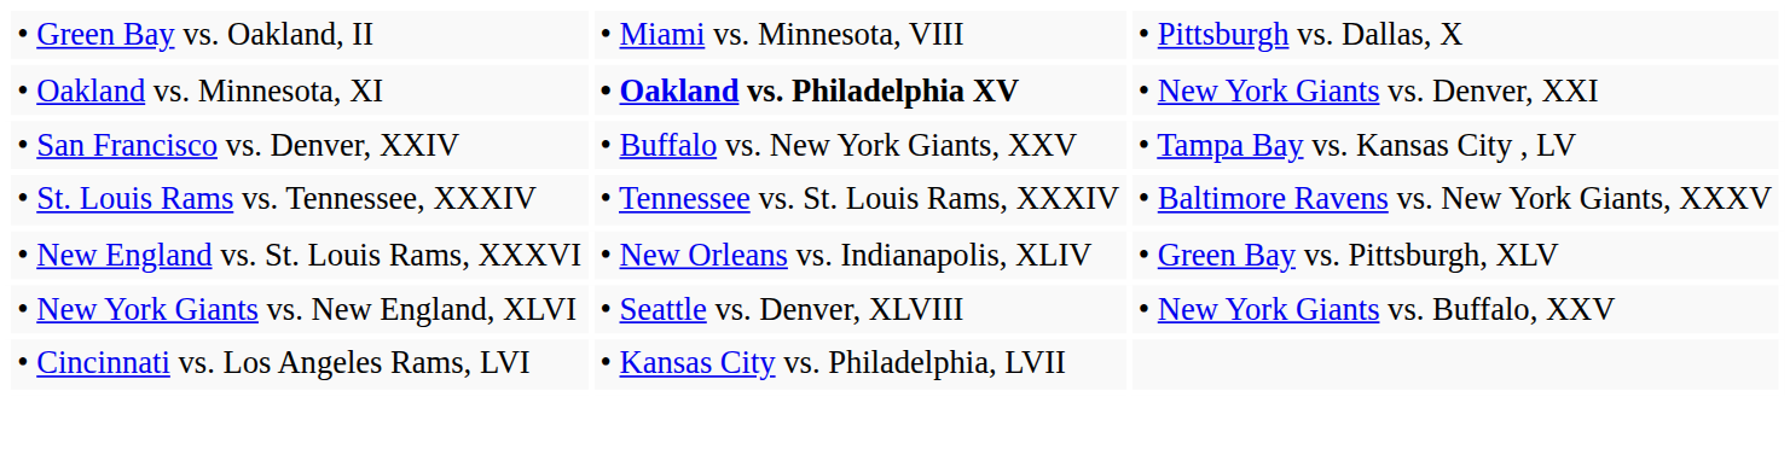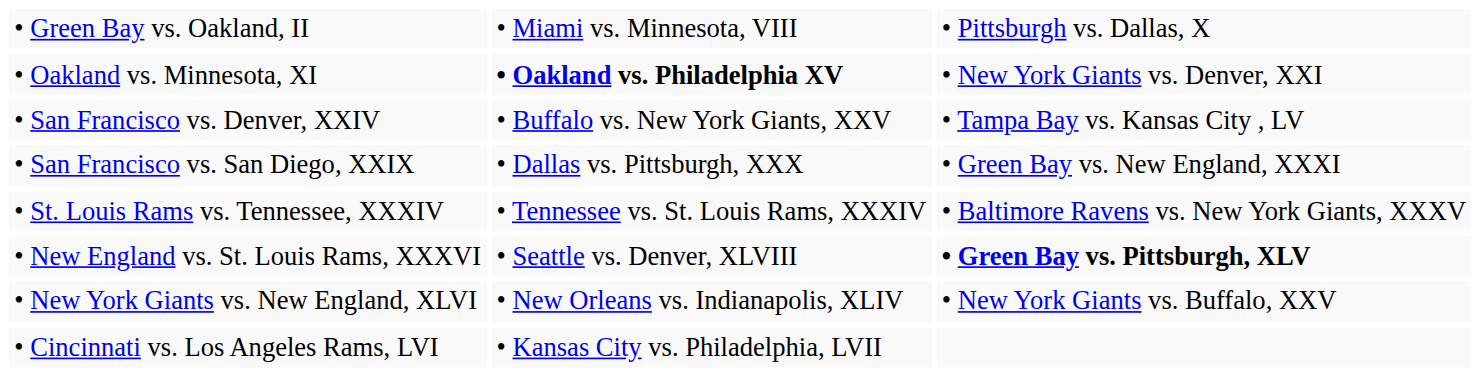 <table class="wikitable" style="border: solid white">
 <tr style="border: solid white">
 <td style="border: solid white">• <a href='#'>Green Bay</a> vs. Oakland, II</td>
 <td style="border: solid white">• <a href='#'>Miami</a> vs. Minnesota, VIII</td>
 <td style="border: solid white">• <a href='#'>Pittsburgh</a> vs. Dallas, X</td>
 </tr>
 <tr style="border: solid white">
 <td style="border: solid white">• <a href='#'>Oakland</a> vs. Minnesota, XI</td>
 <td style="border: solid white"><strong>• <a href='#'>Oakland</a> vs. Philadelphia XV</strong></td>
 <td style="border: solid white">• <a href='#'>New York Giants</a> vs. Denver, XXI</td>
 </tr>
 <tr style="border: solid white">
 <td style="border: solid white">• <a href='#'>San Francisco</a> vs. Denver, XXIV</td>
 <td style="border: solid white">• <a href='#'>Buffalo</a> vs. New York Giants, XXV</td>
 <td style="border: solid white">• <a href='#'>Tampa Bay</a> vs. Kansas City , LV</td>
 </tr>
 <tr style="border: solid white">
+<td style="border: solid white">• <a href='#'>San Francisco</a> vs. San Diego, XXIX</td>
+<td style="border: solid white">• <a href='#'>Dallas</a> vs. Pittsburgh, XXX</td>
+<td style="border: solid white">• <a href='#'>Green Bay</a> vs. New England, XXXI</td>
+</tr>
+<tr style="border: solid white">
 <td style="border: solid white">• <a href='#'>St. Louis Rams</a> vs. Tennessee, XXXIV</td>
 <td style="border: solid white">• <a href='#'>Tennessee</a> vs. St. Louis Rams, XXXIV</td>
 <td style="border: solid white">• <a href='#'>Baltimore Ravens</a> vs. New York Giants, XXXV</td>
 </tr>
 <tr style="border: solid white">
 <td style="border: solid white">• <a href='#'>New England</a> vs. St. Louis Rams, XXXVI</td>
-<td style="border: solid white">• <a href='#'>New Orleans</a> vs. Indianapolis, XLIV</td>
-<td style="border: solid white">• <a href='#'>Green Bay</a> vs. Pittsburgh, XLV</td>
+<td style="border: solid white">• <a href='#'>Seattle</a> vs. Denver, XLVIII</td>
+<td style="border: solid white"><strong>• <a href='#'>Green Bay</a> vs. Pittsburgh, XLV</strong></td>
 </tr>
 <tr style="border: solid white">
 <td style="border: solid white">• <a href='#'>New York Giants</a> vs. New England, XLVI</td>
-<td style="border: solid white">• <a href='#'>Seattle</a> vs. Denver, XLVIII</td>
+<td style="border: solid white">• <a href='#'>New Orleans</a> vs. Indianapolis, XLIV</td>
 <td style="border: solid white">• <a href='#'>New York Giants</a> vs. Buffalo, XXV</td>
 </tr>
 <tr style="border: solid white">
 <td style="border: solid white">• <a href='#'>Cincinnati</a> vs. Los Angeles Rams, LVI</td>
 <td style="border: solid white">• <a href='#'>Kansas City</a> vs. Philadelphia, LVII</td>
 </tr>
 </table>
